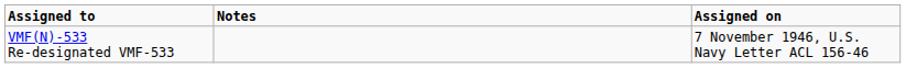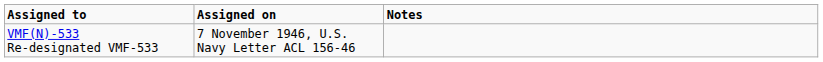 <table class="wikitable" style="width: 70%;">
 <tr>
 <td style="width: 200px;"><strong>Assigned to</strong></td>
+<td style="width: 200px;"><strong>Assigned on</strong></td>
 <td><strong>Notes</strong></td>
-<td style="width: 200px;"><strong>Assigned on</strong></td>
 </tr>
 <tr>
 <td><a href='#'>VMF(N)-533</a><br>Re-designated VMF-533</td>
+<td>7 November 1946, U.S. Navy Letter ACL 156-46</td>
 <td></td>
-<td>7 November 1946, U.S. Navy Letter ACL 156-46</td>
 </tr>
 </table>
